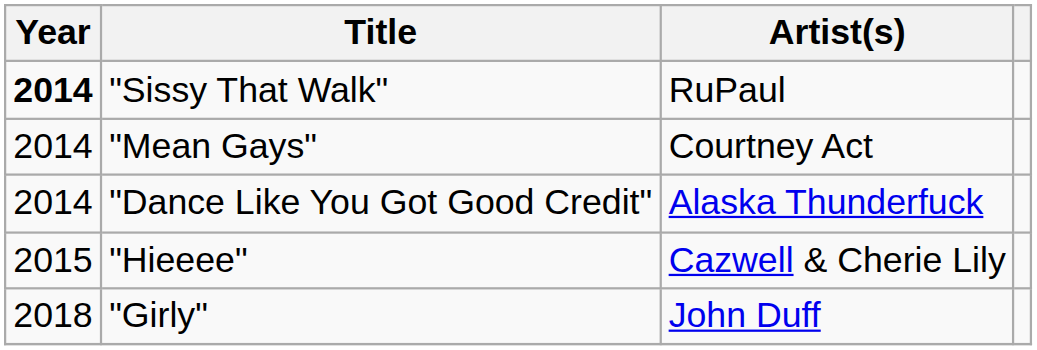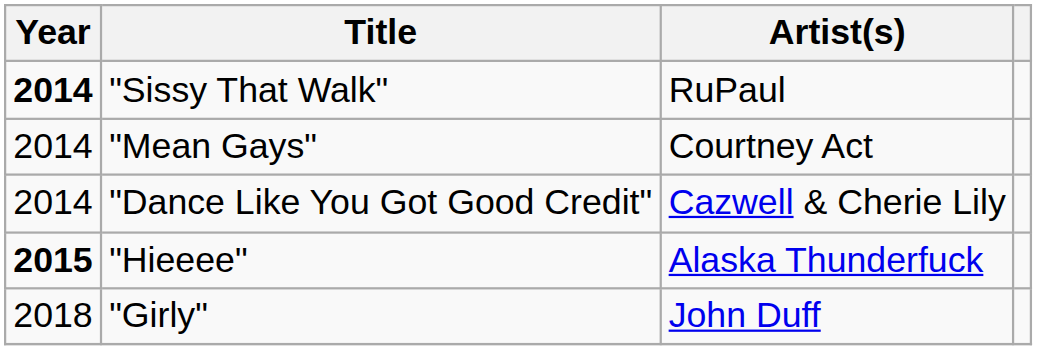 <table class="wikitable">
 <tr>
 <th>Year</th>
 <th>Title</th>
 <th>Artist(s)</th>
 <th></th>
 </tr>
 <tr>
 <td><strong>2014</strong></td>
 <td>"Sissy That Walk"</td>
 <td>RuPaul</td>
 <td></td>
 </tr>
 <tr>
 <td>2014</td>
 <td>"Mean Gays"</td>
 <td>Courtney Act</td>
 <td style="text-align: center;"></td>
 </tr>
 <tr>
 <td>2014</td>
 <td>"Dance Like You Got Good Credit"</td>
-<td><a href='#'>Alaska Thunderfuck</a></td>
+<td><a href='#'>Cazwell</a> & Cherie Lily</td>
 <td style="text-align: center;"></td>
 </tr>
 <tr>
-<td>2015</td>
+<td><strong>2015</strong></td>
 <td>"Hieeee"</td>
-<td><a href='#'>Cazwell</a> & Cherie Lily</td>
+<td><a href='#'>Alaska Thunderfuck</a></td>
 <td style="text-align: center;"></td>
 </tr>
 <tr>
 <td>2018</td>
 <td>"Girly"</td>
 <td><a href='#'>John Duff</a></td>
 <td></td>
 </tr>
 <tr>
 </tr>
 </table>
